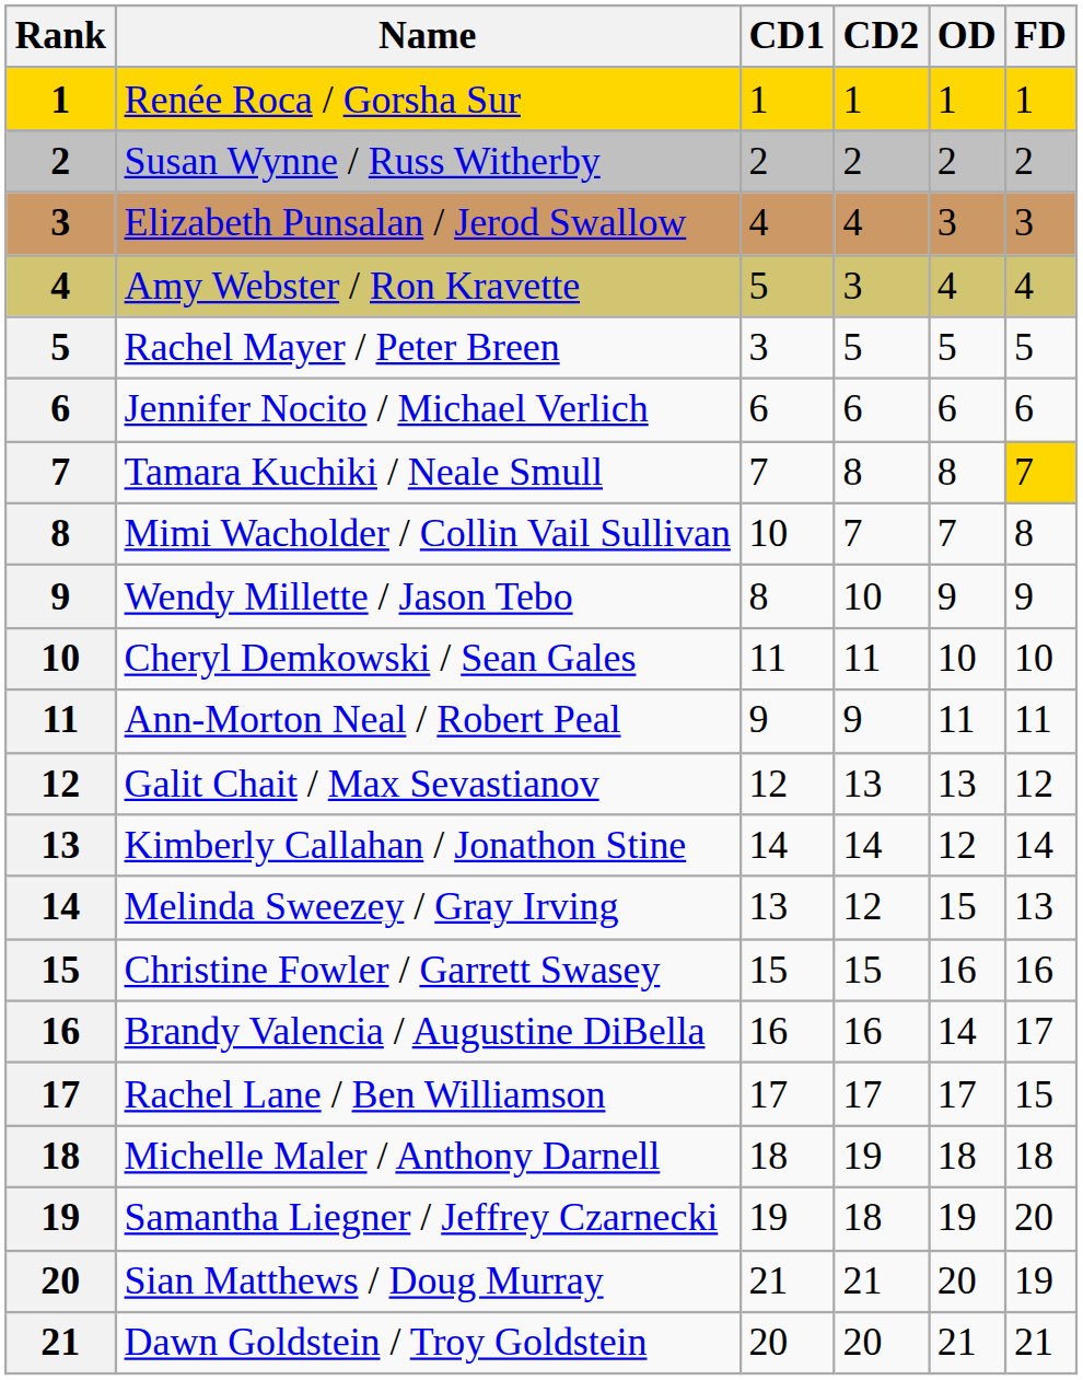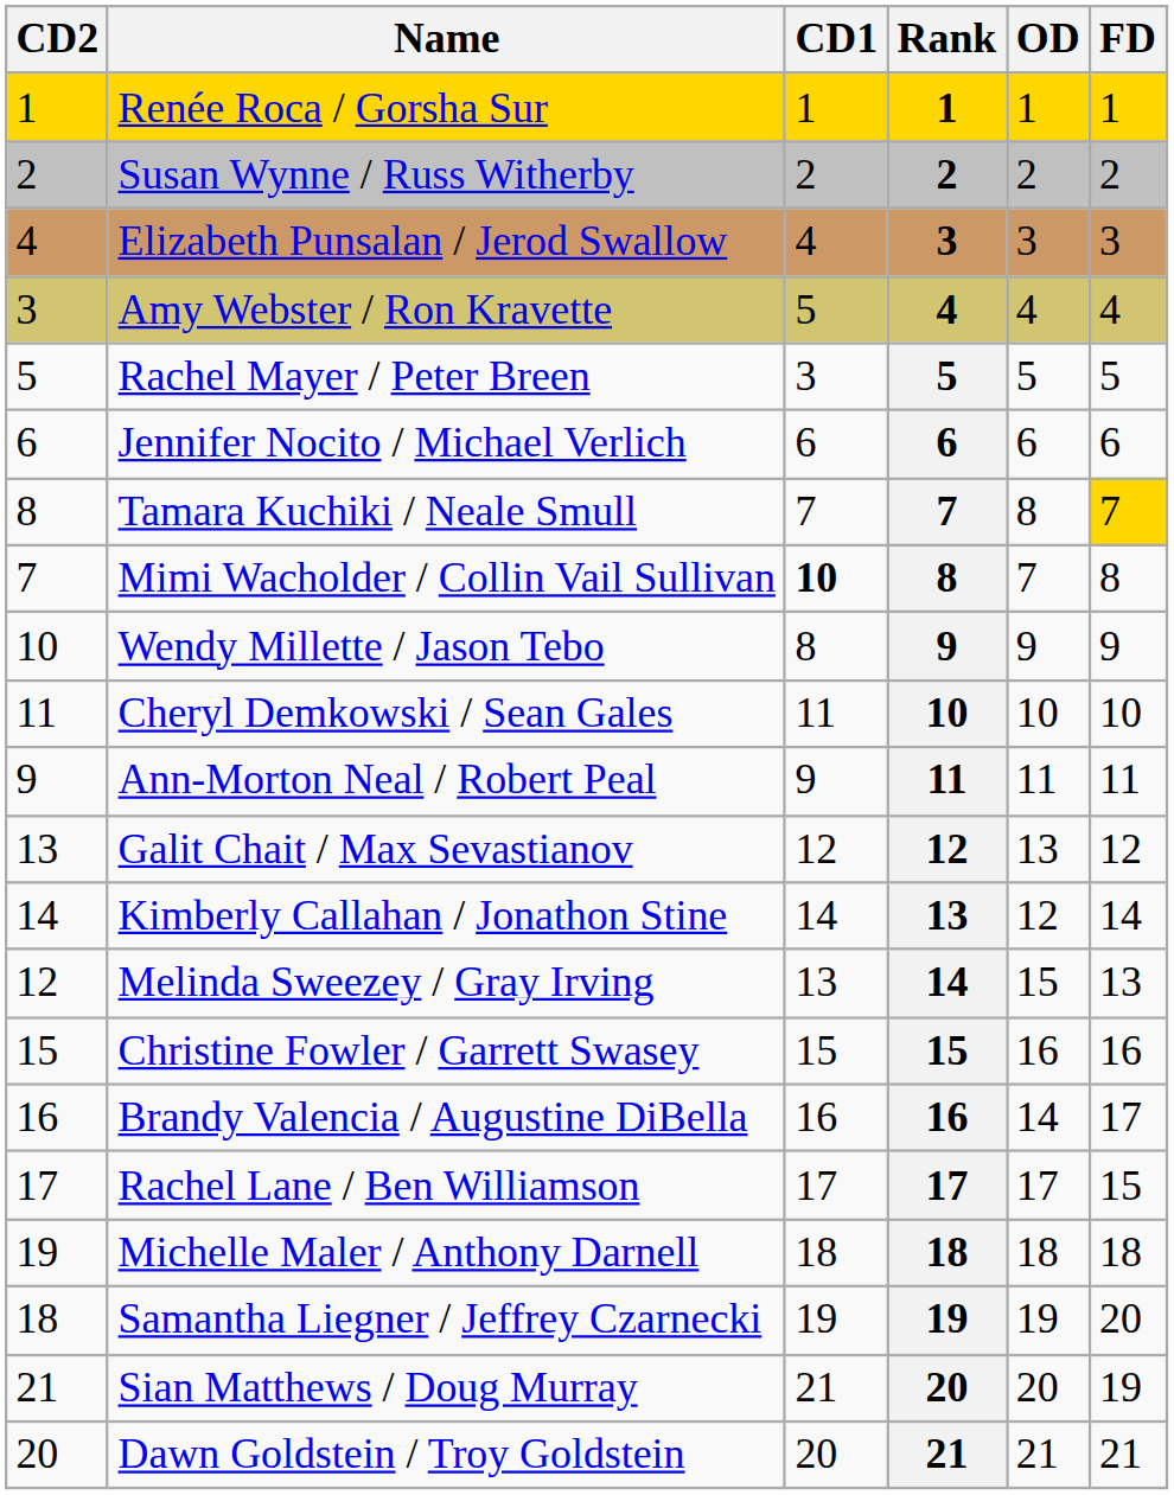 <table class="wikitable">
 <tr>
-<th>Rank</th>
+<th>CD2</th>
 <th>Name</th>
 <th>CD1</th>
-<th>CD2</th>
+<th>Rank</th>
 <th>OD</th>
 <th>FD</th>
 </tr>
 <tr bgcolor="gold">
-<td align="center"><strong>1</strong></td>
+<td>1</td>
 <td><a href='#'>Renée Roca</a> / <a href='#'>Gorsha Sur</a></td>
 <td>1</td>
-<td>1</td>
+<td align="center"><strong>1</strong></td>
 <td>1</td>
 <td>1</td>
 </tr>
 <tr bgcolor="silver">
-<td align="center"><strong>2</strong></td>
+<td>2</td>
 <td><a href='#'>Susan Wynne</a> / <a href='#'>Russ Witherby</a></td>
 <td>2</td>
-<td>2</td>
+<td align="center"><strong>2</strong></td>
 <td>2</td>
 <td>2</td>
 </tr>
 <tr bgcolor="cc9966">
-<td align="center"><strong>3</strong></td>
+<td>4</td>
 <td><a href='#'>Elizabeth Punsalan</a> / <a href='#'>Jerod Swallow</a></td>
 <td>4</td>
-<td>4</td>
+<td align="center"><strong>3</strong></td>
 <td>3</td>
 <td>3</td>
 </tr>
 <tr bgcolor="#d1c571">
-<td align="center"><strong>4</strong></td>
+<td>3</td>
 <td><a href='#'>Amy Webster</a> / <a href='#'>Ron Kravette</a></td>
 <td>5</td>
-<td>3</td>
+<td align="center"><strong>4</strong></td>
 <td>4</td>
 <td>4</td>
 </tr>
 <tr>
-<th>5</th>
+<td>5</td>
 <td><a href='#'>Rachel Mayer</a> / <a href='#'>Peter Breen</a></td>
 <td>3</td>
-<td>5</td>
+<th>5</th>
 <td>5</td>
 <td>5</td>
 </tr>
 <tr>
-<th>6</th>
+<td>6</td>
 <td><a href='#'>Jennifer Nocito</a> / <a href='#'>Michael Verlich</a></td>
 <td>6</td>
-<td>6</td>
+<th>6</th>
 <td>6</td>
 <td>6</td>
 </tr>
 <tr>
-<th>7</th>
+<td>8</td>
 <td><a href='#'>Tamara Kuchiki</a> / <a href='#'>Neale Smull</a></td>
 <td>7</td>
-<td>8</td>
+<th>7</th>
 <td>8</td>
 <td style="background: gold;">7</td>
 </tr>
 <tr>
+<td>7</td>
+<td><a href='#'>Mimi Wacholder</a> / <a href='#'>Collin Vail Sullivan</a></td>
+<td><strong>10</strong></td>
 <th>8</th>
-<td><a href='#'>Mimi Wacholder</a> / <a href='#'>Collin Vail Sullivan</a></td>
-<td>10</td>
-<td>7</td>
 <td>7</td>
 <td>8</td>
 </tr>
 <tr>
-<th>9</th>
+<td>10</td>
 <td><a href='#'>Wendy Millette</a> / <a href='#'>Jason Tebo</a></td>
 <td>8</td>
-<td>10</td>
+<th>9</th>
 <td>9</td>
 <td>9</td>
 </tr>
 <tr>
-<th>10</th>
+<td>11</td>
 <td><a href='#'>Cheryl Demkowski</a> / <a href='#'>Sean Gales</a></td>
 <td>11</td>
-<td>11</td>
+<th>10</th>
 <td>10</td>
 <td>10</td>
 </tr>
 <tr>
-<th>11</th>
+<td>9</td>
 <td><a href='#'>Ann-Morton Neal</a> / <a href='#'>Robert Peal</a></td>
 <td>9</td>
-<td>9</td>
+<th>11</th>
 <td>11</td>
 <td>11</td>
 </tr>
 <tr>
-<th>12</th>
+<td>13</td>
 <td><a href='#'>Galit Chait</a> / <a href='#'>Max Sevastianov</a></td>
 <td>12</td>
-<td>13</td>
+<th>12</th>
 <td>13</td>
 <td>12</td>
 </tr>
 <tr>
-<th>13</th>
+<td>14</td>
 <td><a href='#'>Kimberly Callahan</a> / <a href='#'>Jonathon Stine</a></td>
 <td>14</td>
-<td>14</td>
+<th>13</th>
 <td>12</td>
 <td>14</td>
 </tr>
 <tr>
-<th>14</th>
+<td>12</td>
 <td><a href='#'>Melinda Sweezey</a> / <a href='#'>Gray Irving</a></td>
 <td>13</td>
-<td>12</td>
+<th>14</th>
 <td>15</td>
 <td>13</td>
 </tr>
 <tr>
-<th>15</th>
+<td>15</td>
 <td><a href='#'>Christine Fowler</a> / <a href='#'>Garrett Swasey</a></td>
 <td>15</td>
-<td>15</td>
+<th>15</th>
 <td>16</td>
 <td>16</td>
 </tr>
 <tr>
-<th>16</th>
+<td>16</td>
 <td><a href='#'>Brandy Valencia</a> / <a href='#'>Augustine DiBella</a></td>
 <td>16</td>
-<td>16</td>
+<th>16</th>
 <td>14</td>
 <td>17</td>
 </tr>
 <tr>
-<th>17</th>
+<td>17</td>
 <td><a href='#'>Rachel Lane</a> / <a href='#'>Ben Williamson</a></td>
 <td>17</td>
-<td>17</td>
+<th>17</th>
 <td>17</td>
 <td>15</td>
 </tr>
 <tr>
-<th>18</th>
+<td>19</td>
 <td><a href='#'>Michelle Maler</a> / <a href='#'>Anthony Darnell</a></td>
 <td>18</td>
-<td>19</td>
+<th>18</th>
 <td>18</td>
 <td>18</td>
 </tr>
 <tr>
-<th>19</th>
+<td>18</td>
 <td><a href='#'>Samantha Liegner</a> / <a href='#'>Jeffrey Czarnecki</a></td>
 <td>19</td>
-<td>18</td>
+<th>19</th>
 <td>19</td>
 <td>20</td>
 </tr>
 <tr>
-<th>20</th>
+<td>21</td>
 <td><a href='#'>Sian Matthews</a> / <a href='#'>Doug Murray</a></td>
 <td>21</td>
-<td>21</td>
+<th>20</th>
 <td>20</td>
 <td>19</td>
 </tr>
 <tr>
-<th>21</th>
+<td>20</td>
 <td><a href='#'>Dawn Goldstein</a> / <a href='#'>Troy Goldstein</a></td>
 <td>20</td>
-<td>20</td>
+<th>21</th>
 <td>21</td>
 <td>21</td>
 </tr>
 </table>
